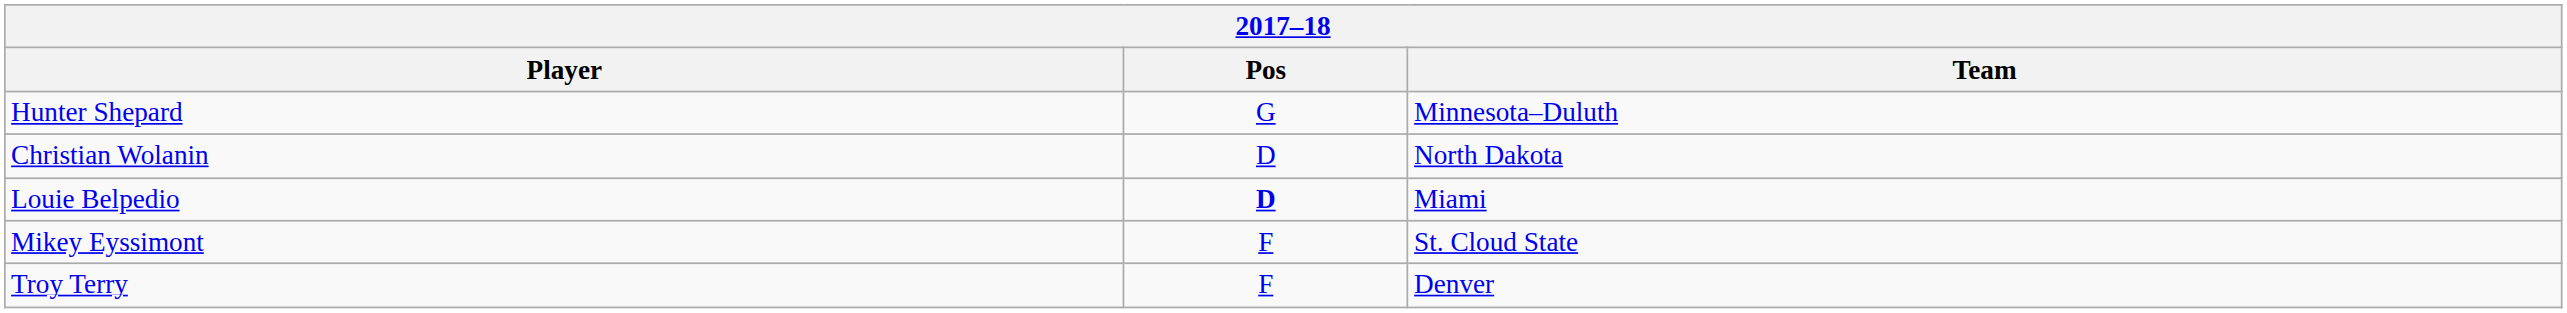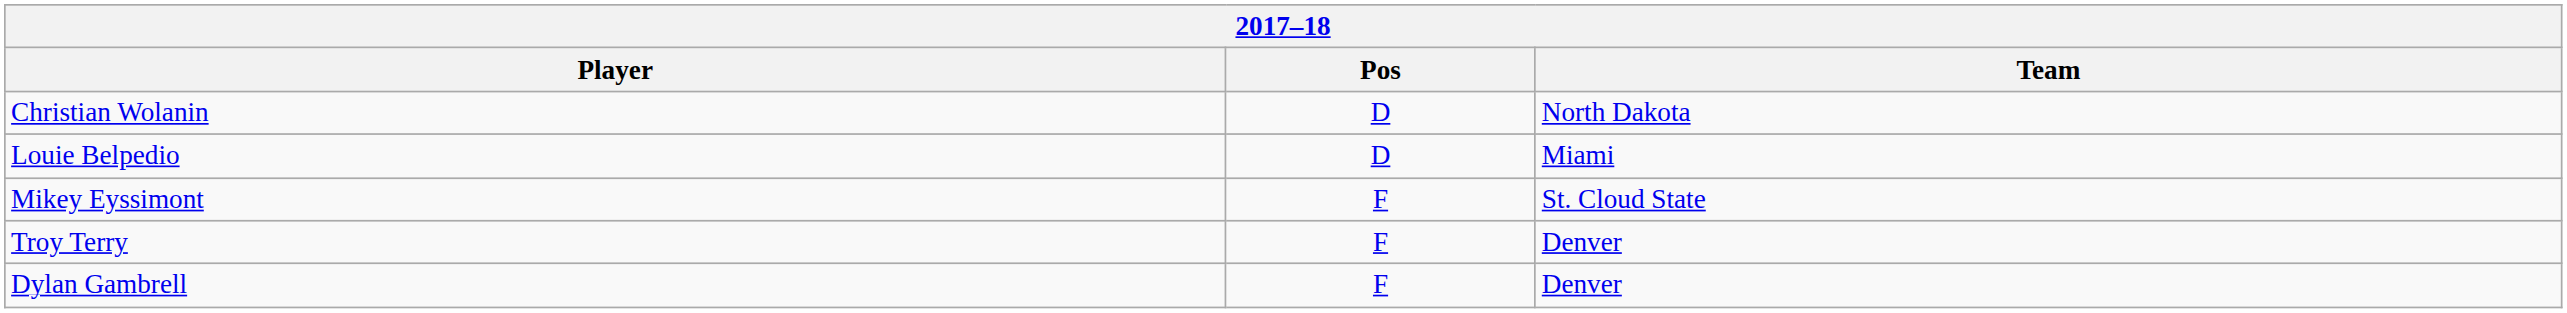 <table class="wikitable" width=95%>
 <tr>
 <th colspan=3><a href='#'>2017–18</a></th>
 </tr>
 <tr>
 <th>Player</th>
 <th>Pos</th>
 <th>Team</th>
 </tr>
 <tr>
-<td><a href='#'>Hunter Shepard</a></td>
-<td align=center><a href='#'>G</a></td>
-<td><a href='#'>Minnesota–Duluth</a></td>
-</tr>
-<tr>
 <td><a href='#'>Christian Wolanin</a></td>
 <td align=center><a href='#'>D</a></td>
 <td><a href='#'>North Dakota</a></td>
 </tr>
 <tr>
 <td><a href='#'>Louie Belpedio</a></td>
-<td align=center><strong><a href='#'>D</a></strong></td>
+<td align=center><a href='#'>D</a></td>
 <td><a href='#'>Miami</a></td>
 </tr>
 <tr>
 <td><a href='#'>Mikey Eyssimont</a></td>
 <td align=center><a href='#'>F</a></td>
 <td><a href='#'>St. Cloud State</a></td>
 </tr>
 <tr>
 <td><a href='#'>Troy Terry</a></td>
 <td align=center><a href='#'>F</a></td>
 <td><a href='#'>Denver</a></td>
 </tr>
+<tr>
+<td><a href='#'>Dylan Gambrell</a></td>
+<td align=center><a href='#'>F</a></td>
+<td><a href='#'>Denver</a></td>
+</tr>
 </table>
